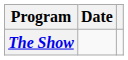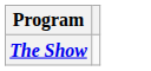 <table class="wikitable plainrowheaders sortable">
 <tr>
 <th scope="col">Program </th>
-<th scope="col">Date</th>
 <th scope="col" class="unsortable"></th>
 </tr>
 <tr>
 <th scope="row"><em><a href='#'>The Show</a></em></th>
-<td></td>
 <td style="text-align:center"></td>
 </tr>
 </table>
